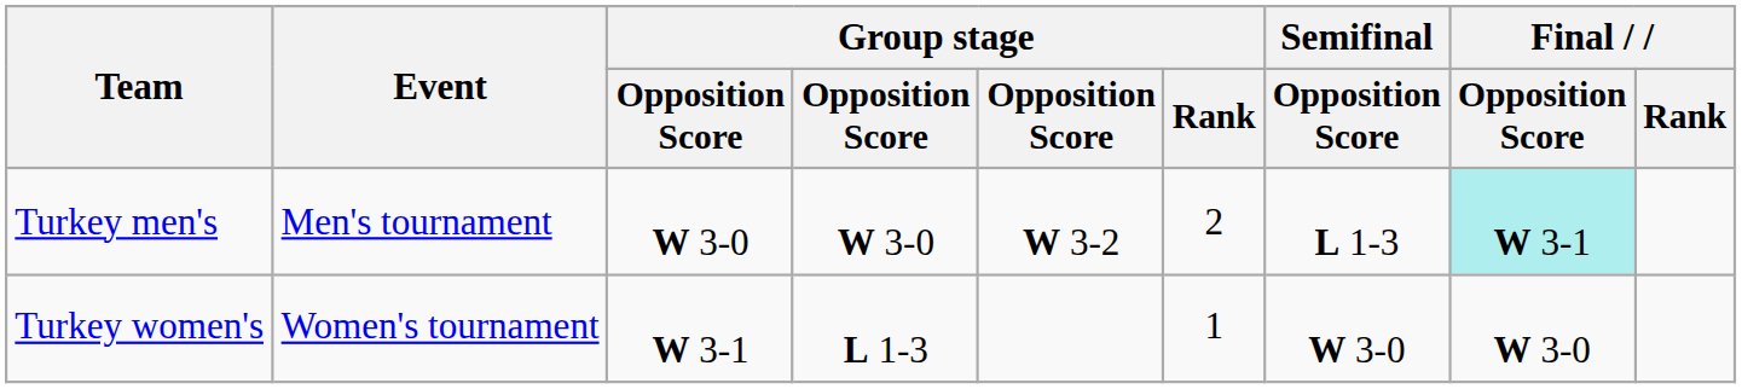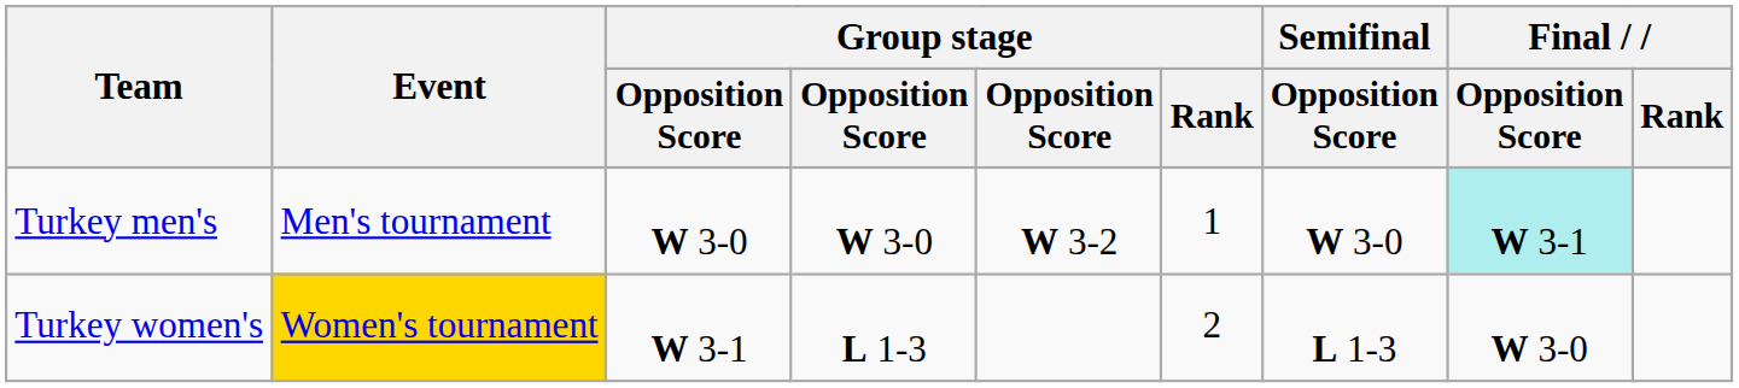 <table class="wikitable" style="text-align:center; font-size:90%">
 <tr>
 <th rowspan=2>Team</th>
 <th rowspan=2>Event</th>
 <th colspan=4>Group stage</th>
 <th>Semifinal</th>
 <th colspan=2>Final /  / </th>
 </tr>
 <tr style="font-size:95%">
 <th>Opposition<br>Score</th>
 <th>Opposition<br>Score</th>
 <th>Opposition<br>Score</th>
 <th>Rank</th>
 <th>Opposition<br>Score</th>
 <th>Opposition<br>Score</th>
 <th>Rank</th>
 </tr>
 <tr>
 <td align=left><a href='#'>Turkey men's</a></td>
 <td align=left><a href='#'>Men's tournament</a></td>
 <td><br><strong>W</strong> 3-0</td>
 <td><br><strong>W</strong> 3-0</td>
 <td><br><strong>W</strong> 3-2</td>
-<td>2</td>
-<td><br><strong>L</strong> 1-3</td>
+<td>1</td>
+<td><br><strong>W</strong> 3-0</td>
 <td style="background: paleturquoise;"><br><strong>W</strong> 3-1</td>
 <td></td>
 </tr>
 <tr>
 <td align=left><a href='#'>Turkey women's</a></td>
-<td align=left><a href='#'>Women's tournament</a></td>
+<td align=left style="background: gold;"><a href='#'>Women's tournament</a></td>
 <td><br><strong>W</strong> 3-1</td>
 <td><br><strong>L</strong> 1-3</td>
 <td></td>
-<td>1</td>
-<td><br><strong>W</strong> 3-0</td>
+<td>2</td>
+<td><br><strong>L</strong> 1-3</td>
 <td><br><strong>W</strong> 3-0</td>
 <td></td>
 </tr>
 </table>
